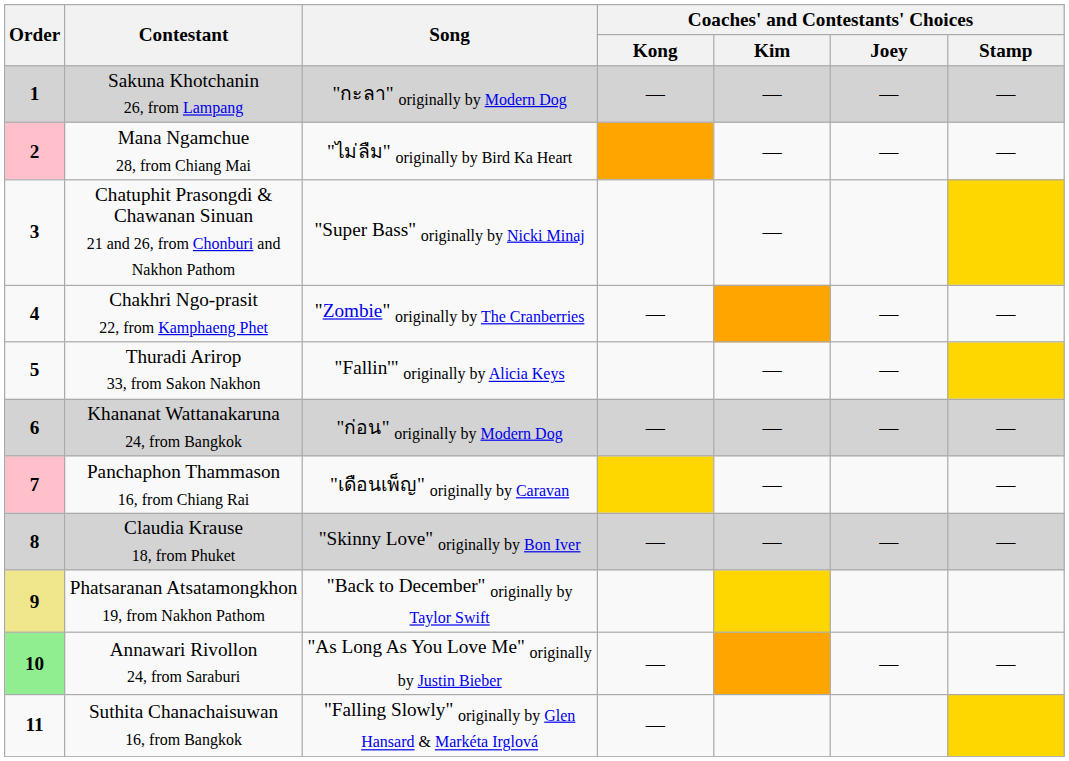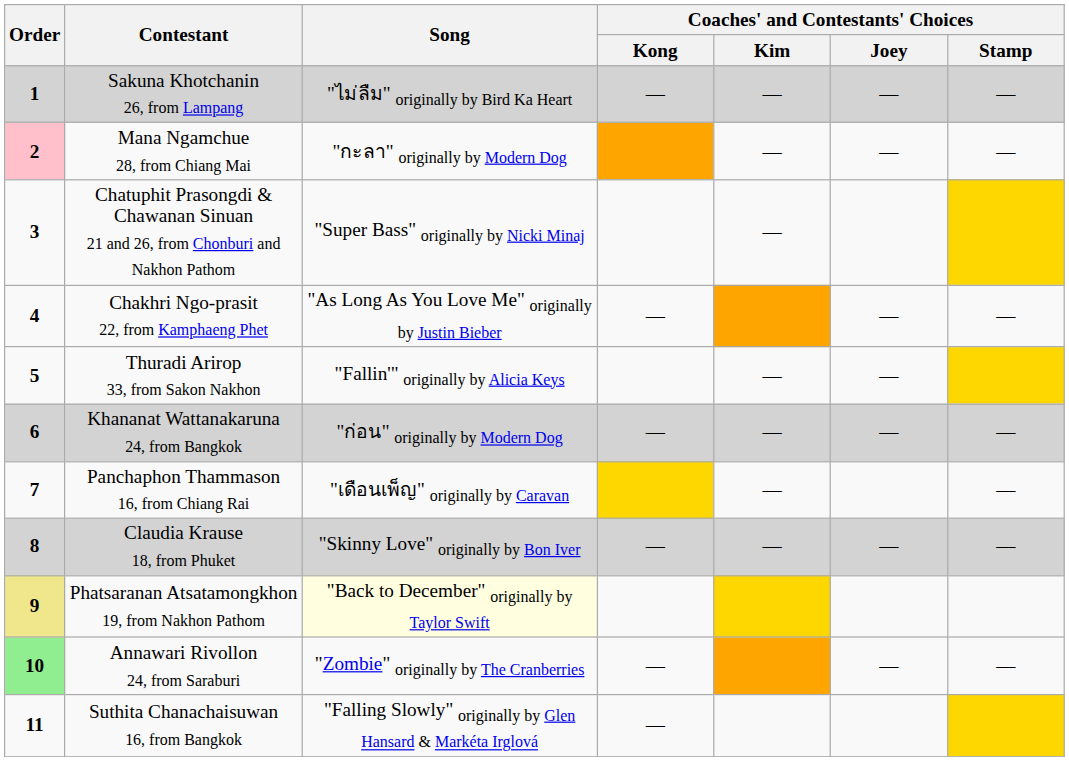 <table class="wikitable" style="text-align:center; width:100%;">
 <tr>
 <th rowspan=2>Order</th>
 <th rowspan=2>Contestant</th>
 <th rowspan=2>Song</th>
 <th colspan=4>Coaches' and Contestants' Choices</th>
 </tr>
 <tr>
 <th width="90">Kong</th>
 <th width="90">Kim</th>
 <th width="90">Joey</th>
 <th width="90">Stamp</th>
 </tr>
 <tr bgcolor=lightgrey>
 <td align="center"><strong>1</strong></td>
 <td>Sakuna Khotchanin<br><sub>26, from <a href='#'>Lampang</a></sub></td>
-<td>"กะลา" <sub>originally by <a href='#'>Modern Dog</a></sub></td>
+<td>"ไม่ลืม" <sub>originally by Bird Ka Heart</sub></td>
 <td style="text-align:center;">—</td>
 <td style="text-align:center;">—</td>
 <td style="text-align:center;">—</td>
 <td style="text-align:center;">—</td>
 </tr>
 <tr>
 <td align="center" style="background: pink;"><strong>2</strong></td>
 <td>Mana Ngamchue<br><sub>28, from Chiang Mai</sub></td>
-<td>"ไม่ลืม" <sub>originally by Bird Ka Heart</sub></td>
+<td>"กะลา" <sub>originally by <a href='#'>Modern Dog</a></sub></td>
 <td style="background:orange;text-align:center;"></td>
 <td style="text-align:center;">—</td>
 <td style="text-align:center;">—</td>
 <td style="text-align:center;">—</td>
 </tr>
 <tr>
 <td align="center"><strong>3</strong></td>
 <td>Chatuphit Prasongdi &<br> Chawanan Sinuan<br><sub>21 and 26, from <a href='#'>Chonburi</a> and Nakhon Pathom</sub></td>
 <td>"Super Bass" <sub>originally by <a href='#'>Nicki Minaj</a></sub></td>
 <td style="text-align:center;"></td>
 <td style="text-align:center;">—</td>
 <td style="text-align:center;"></td>
 <td style="background:gold;text-align:center;"></td>
 </tr>
 <tr>
 <td align="center"><strong>4</strong></td>
 <td>Chakhri Ngo-prasit<br><sub>22, from <a href='#'>Kamphaeng Phet</a></sub></td>
-<td>"<a href='#'>Zombie</a>" <sub>originally by <a href='#'>The Cranberries</a></sub></td>
+<td>"As Long As You Love Me" <sub>originally by <a href='#'>Justin Bieber</a></sub></td>
 <td style="text-align:center;">—</td>
 <td style="background:orange;text-align:center;"></td>
 <td style="text-align:center;">—</td>
 <td style="text-align:center;">—</td>
 </tr>
 <tr>
 <td align="center"><strong>5</strong></td>
 <td>Thuradi Arirop<br><sub>33, from Sakon Nakhon</sub></td>
 <td>"Fallin'" <sub>originally by <a href='#'>Alicia Keys</a></sub></td>
 <td style="text-align:center;"></td>
 <td style="text-align:center;">—</td>
 <td style="text-align:center;">—</td>
 <td style="background:gold;text-align:center;"></td>
 </tr>
 <tr bgcolor=lightgrey>
 <td align="center"><strong>6</strong></td>
 <td>Khananat Wattanakaruna<br><sub>24, from Bangkok</sub></td>
 <td>"ก่อน" <sub>originally by <a href='#'>Modern Dog</a></sub></td>
 <td style="text-align:center;">—</td>
 <td style="text-align:center;">—</td>
 <td style="text-align:center;">—</td>
 <td style="text-align:center;">—</td>
 </tr>
 <tr>
-<td align="center" style="background: pink;"><strong>7</strong></td>
+<td align="center"><strong>7</strong></td>
 <td>Panchaphon Thammason<br><sub>16, from Chiang Rai</sub></td>
 <td>"เดือนเพ็ญ" <sub>originally by <a href='#'>Caravan</a></sub></td>
 <td style="background:gold;text-align:center;"></td>
 <td style="text-align:center;">—</td>
 <td style="text-align:center;"></td>
 <td style="text-align:center;">—</td>
 </tr>
 <tr bgcolor=lightgrey>
 <td align="center"><strong>8</strong></td>
 <td>Claudia Krause<br><sub>18, from Phuket</sub></td>
 <td>"Skinny Love" <sub>originally by <a href='#'>Bon Iver</a></sub></td>
 <td style="text-align:center;">—</td>
 <td style="text-align:center;">—</td>
 <td style="text-align:center;">—</td>
 <td style="text-align:center;">—</td>
 </tr>
 <tr>
 <td align="center" style="background: khaki;"><strong>9</strong></td>
 <td>Phatsaranan Atsatamongkhon<br><sub>19, from Nakhon Pathom</sub></td>
-<td>"Back to December" <sub>originally by <a href='#'>Taylor Swift</a></sub></td>
+<td style="background: lightyellow;">"Back to December" <sub>originally by <a href='#'>Taylor Swift</a></sub></td>
 <td style="text-align:center;"></td>
 <td style="background:gold;text-align:center;"></td>
 <td style="text-align:center;"></td>
 <td style="text-align:center;"></td>
 </tr>
 <tr>
 <td align="center" style="background: lightgreen;"><strong>10</strong></td>
 <td>Annawari Rivollon<br><sub>24, from Saraburi</sub></td>
-<td>"As Long As You Love Me" <sub>originally by <a href='#'>Justin Bieber</a></sub></td>
+<td>"<a href='#'>Zombie</a>" <sub>originally by <a href='#'>The Cranberries</a></sub></td>
 <td style="text-align:center;">—</td>
 <td style="background:orange;text-align:center;"></td>
 <td style="text-align:center;">—</td>
 <td style="text-align:center;">—</td>
 </tr>
 <tr>
 <td align="center"><strong>11</strong></td>
 <td>Suthita Chanachaisuwan<br><sub>16, from Bangkok</sub></td>
 <td>"Falling Slowly" <sub>originally by <a href='#'>Glen Hansard</a> & <a href='#'>Markéta Irglová</a></sub></td>
 <td style="text-align:center;">—</td>
 <td style="text-align:center;"></td>
 <td style="text-align:center;"></td>
 <td style="background:gold;text-align:center;"></td>
 </tr>
 <tr>
 </tr>
 <tr>
 </tr>
 </table>
